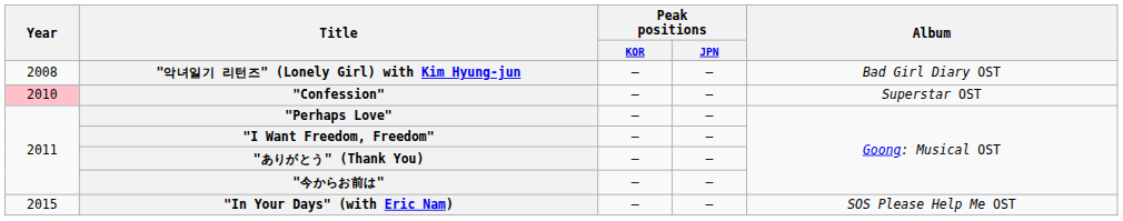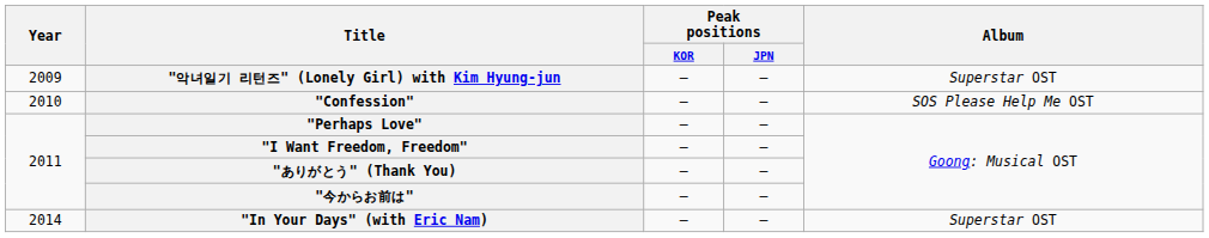 <table class="wikitable plainrowheaders" style="width:90%; text-align:center;">
 <tr>
 <th rowspan=2 width=5%>Year</th>
 <th rowspan="2" width=35%>Title</th>
 <th colspan="2" width=10%>Peak<br>positions</th>
 <th rowspan=2 width=25%>Album</th>
 </tr>
 <tr>
 <th style="width:2.5em;"><small><strong><a href='#'>KOR</a></strong><br> </small></th>
 <th style="width:2.5em;"><small><strong><a href='#'>JPN</a></strong><br></small></th>
 </tr>
 <tr>
-<td>2008</td>
+<td>2009</td>
 <th scope=row>"악녀일기 리턴즈" (Lonely Girl) with <a href='#'>Kim Hyung-jun</a></th>
 <td>—</td>
 <td>—</td>
-<td><em>Bad Girl Diary</em> OST</td>
+<td><em>Superstar</em> OST</td>
 </tr>
 <tr>
-<td style="background: pink;">2010</td>
+<td>2010</td>
 <th scope=row>"Confession"</th>
 <td>—</td>
 <td>—</td>
-<td><em>Superstar</em> OST</td>
+<td><em>SOS Please Help Me</em> OST</td>
 </tr>
 <tr>
 <td rowspan="4">2011</td>
 <th scope=row>"Perhaps Love"</th>
 <td>—</td>
 <td>—</td>
 <td rowspan=4><em><a href='#'>Goong</a>: Musical</em> OST</td>
 </tr>
 <tr>
 <th scope=row>"I Want Freedom, Freedom"</th>
 <td>—</td>
 <td>—</td>
 </tr>
 <tr>
 <th scope=row>"ありがとう" (Thank You)</th>
 <td>—</td>
 <td>—</td>
 </tr>
 <tr>
 <th scope=row>"今からお前は"</th>
 <td>—</td>
 <td>—</td>
 </tr>
 <tr>
-<td>2015</td>
+<td>2014</td>
 <th scope=row>"In Your Days" (with <a href='#'>Eric Nam</a>)</th>
 <td>—</td>
 <td>—</td>
-<td><em>SOS Please Help Me</em> OST</td>
+<td><em>Superstar</em> OST</td>
 </tr>
 </table>
